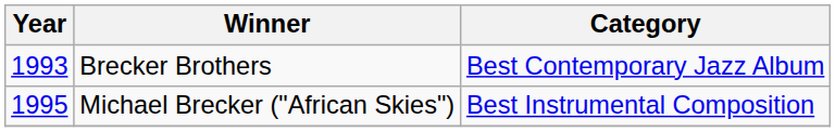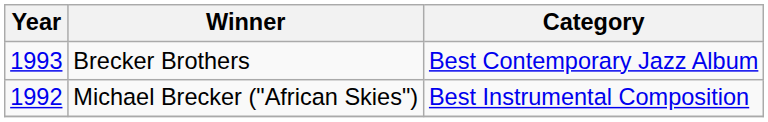 <table class="wikitable">
 <tr>
 <th align="left">Year</th>
 <th align="left">Winner</th>
 <th align="left">Category</th>
 </tr>
 <tr>
 <td align="left"><a href='#'>1993</a></td>
 <td align="left">Brecker Brothers</td>
 <td align="left"><a href='#'>Best Contemporary Jazz Album</a></td>
 </tr>
 <tr>
-<td align="left"><a href='#'>1995</a></td>
+<td align="left"><a href='#'>1992</a></td>
 <td align="left">Michael Brecker ("African Skies")</td>
 <td align="left"><a href='#'>Best Instrumental Composition</a></td>
 </tr>
 <tr>
 </tr>
 </table>
